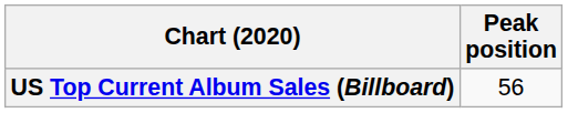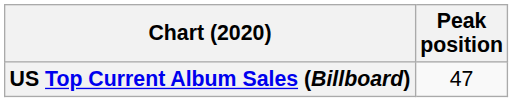 <table class="wikitable plainrowheaders" style="text-align:center">
 <tr>
 <th scope="col">Chart (2020)</th>
 <th scope="col">Peak<br>position</th>
 </tr>
 <tr>
 <th scope="row">US <a href='#'>Top Current Album Sales</a> (<em>Billboard</em>)</th>
-<td>56</td>
+<td>47</td>
 </tr>
 </table>
